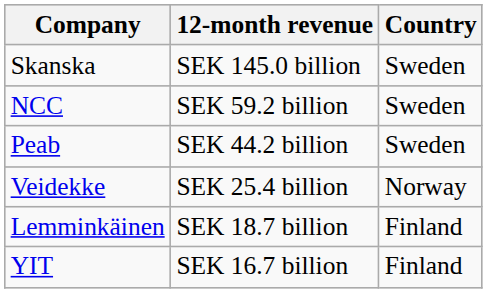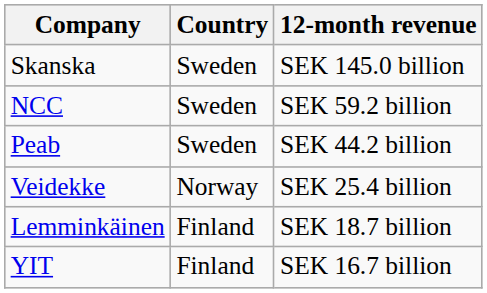 <table class="wikitable">
 <tr>
 <th>Company</th>
+<th>Country</th>
 <th>12-month revenue</th>
-<th>Country</th>
 </tr>
 <tr>
 <td>Skanska</td>
+<td>Sweden</td>
 <td>SEK 145.0 billion</td>
-<td>Sweden</td>
 </tr>
 <tr>
 <td><a href='#'>NCC</a></td>
+<td>Sweden</td>
 <td>SEK 59.2 billion</td>
-<td>Sweden</td>
 </tr>
 <tr>
 <td><a href='#'>Peab</a></td>
+<td>Sweden</td>
 <td>SEK 44.2 billion</td>
-<td>Sweden</td>
 </tr>
 <tr>
 <td><a href='#'>Veidekke</a></td>
+<td>Norway</td>
 <td>SEK 25.4 billion</td>
-<td>Norway</td>
 </tr>
 <tr>
 <td><a href='#'>Lemminkäinen</a></td>
+<td>Finland</td>
 <td>SEK 18.7 billion</td>
-<td>Finland</td>
 </tr>
 <tr>
 <td><a href='#'>YIT</a></td>
+<td>Finland</td>
 <td>SEK 16.7 billion</td>
-<td>Finland</td>
 </tr>
 </table>
